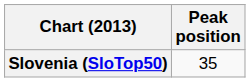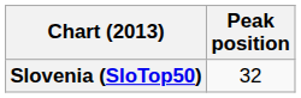 <table class="wikitable plainrowheaders" style="text-align:center">
 <tr>
 <th>Chart (2013)</th>
 <th>Peak<br>position</th>
 </tr>
 <tr>
 <th scope="row">Slovenia (<a href='#'>SloTop50</a>)</th>
-<td>35</td>
+<td>32</td>
 </tr>
 </table>
